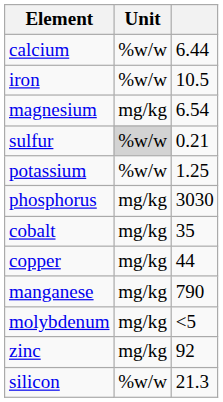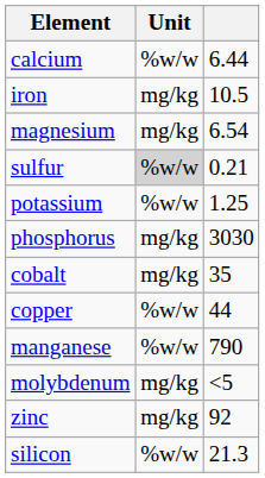 <table class="wikitable floatright" border="1">
 <tr>
 <th>Element</th>
 <th>Unit</th>
 <th></th>
 </tr>
 <tr>
 <td><a href='#'>calcium</a></td>
 <td>%w/w</td>
 <td>6.44</td>
 </tr>
 <tr>
 <td><a href='#'>iron</a></td>
-<td>%w/w</td>
+<td>mg/kg</td>
 <td>10.5</td>
 </tr>
 <tr>
 <td><a href='#'>magnesium</a></td>
 <td>mg/kg</td>
 <td>6.54</td>
 </tr>
 <tr>
 <td><a href='#'>sulfur</a></td>
 <td style="background: lightgrey;">%w/w</td>
 <td>0.21</td>
 </tr>
 <tr>
 <td><a href='#'>potassium</a></td>
 <td>%w/w</td>
 <td>1.25</td>
 </tr>
 <tr>
 <td><a href='#'>phosphorus</a></td>
 <td>mg/kg</td>
 <td>3030</td>
 </tr>
 <tr>
 <td><a href='#'>cobalt</a></td>
 <td>mg/kg</td>
 <td>35</td>
 </tr>
 <tr>
 <td><a href='#'>copper</a></td>
-<td>mg/kg</td>
+<td>%w/w</td>
 <td>44</td>
 </tr>
 <tr>
 <td><a href='#'>manganese</a></td>
-<td>mg/kg</td>
+<td>%w/w</td>
 <td>790</td>
 </tr>
 <tr>
 <td><a href='#'>molybdenum</a></td>
 <td>mg/kg</td>
 <td><5</td>
 </tr>
 <tr>
 <td><a href='#'>zinc</a></td>
 <td>mg/kg</td>
 <td>92</td>
 </tr>
 <tr>
 <td><a href='#'>silicon</a></td>
 <td>%w/w</td>
 <td>21.3</td>
 </tr>
 </table>
